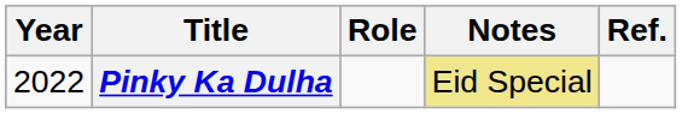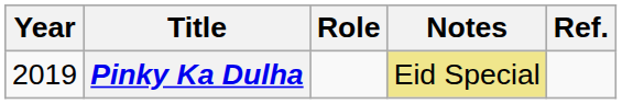 <table class="wikitable plainrowheaders">
 <tr>
 <th>Year</th>
 <th>Title</th>
 <th>Role</th>
 <th class="unsortable">Notes</th>
 <th class="unsortable">Ref.</th>
 </tr>
 <tr>
-<td>2022</td>
+<td>2019</td>
 <th scope=row><em><a href='#'>Pinky Ka Dulha</a></em></th>
 <td></td>
 <td style="background: khaki;">Eid Special</td>
 <td></td>
 </tr>
 </table>
